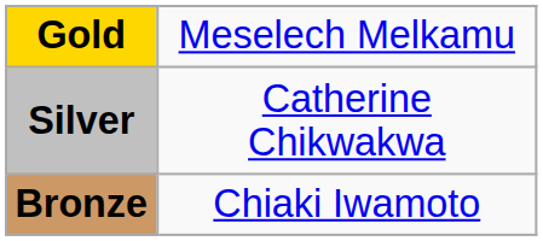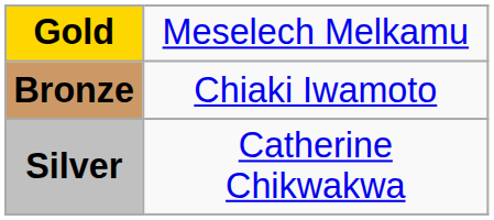 <table class="wikitable" style="text-align:center; " width="35%">
 <tr>
 <td bgcolor="gold"><strong>Gold</strong></td>
 <td><a href='#'>Meselech Melkamu</a><br>  <small><em></em></small></td>
 </tr>
 <tr>
+<td bgcolor="CC9966"><strong>Bronze</strong></td>
+<td><a href='#'>Chiaki Iwamoto</a><br>  <small><em></em></small></td>
+</tr>
+<tr>
 <td bgcolor="silver"><strong>Silver</strong></td>
 <td><a href='#'>Catherine Chikwakwa</a><br>  <small><em></em></small></td>
 </tr>
-<tr>
-<td bgcolor="CC9966"><strong>Bronze</strong></td>
-<td><a href='#'>Chiaki Iwamoto</a><br>  <small><em></em></small></td>
-</tr>
 </table>
